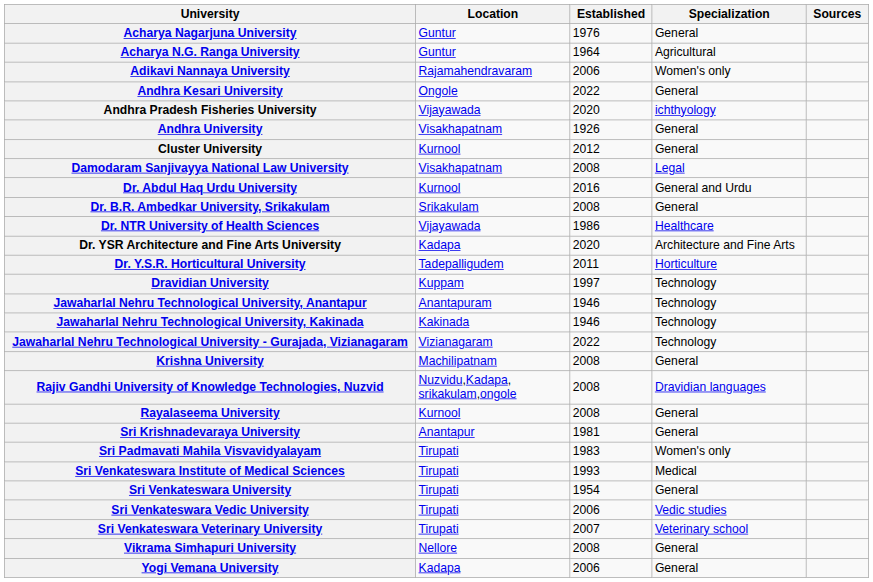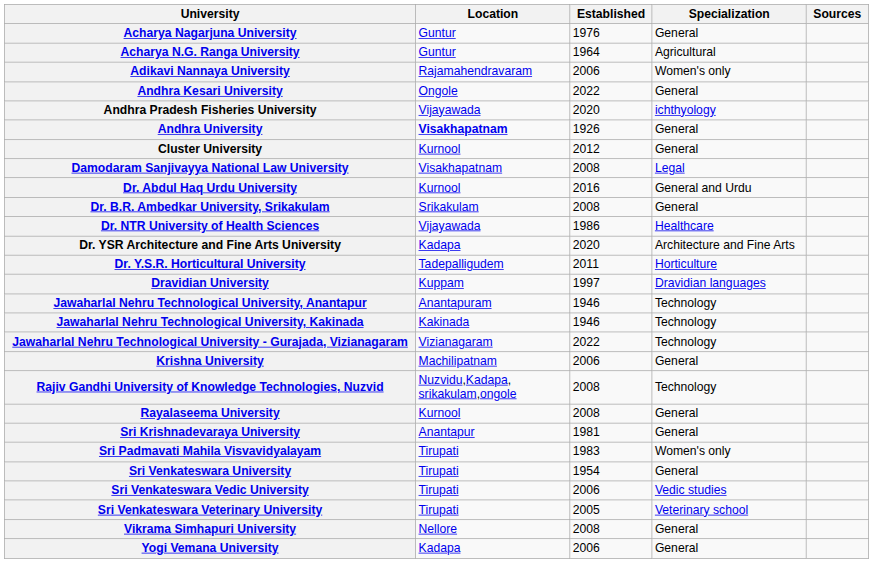 <table class="wikitable sortable collapsible plainrowheaders static-row-numbers" border="1" style="text-align:left; width:90%">
 <tr>
 <th scope="col" style="width: 40%;">University</th>
 <th scope="col" style="width: 15%;">Location</th>
 <th scope="col" style="width: 5%;">Established</th>
 <th scope="col" style="width: 15%;">Specialization</th>
 <th scope="col" style="width: 5%;" class="unsortable">Sources</th>
 </tr>
 <tr>
 <th scope="row"><a href='#'>Acharya Nagarjuna University</a></th>
 <td><a href='#'>Guntur</a></td>
 <td>1976</td>
 <td>General</td>
 <td></td>
 </tr>
 <tr>
 <th scope="row"><a href='#'>Acharya N.G. Ranga University</a></th>
 <td><a href='#'>Guntur</a></td>
 <td>1964</td>
 <td>Agricultural</td>
 <td></td>
 </tr>
 <tr>
 <th scope="row"><a href='#'>Adikavi Nannaya University</a></th>
 <td><a href='#'>Rajamahendravaram</a></td>
 <td>2006</td>
 <td>Women's only</td>
 <td></td>
 </tr>
 <tr>
 <th scope="row"><a href='#'>Andhra Kesari University</a></th>
 <td><a href='#'>Ongole</a></td>
 <td>2022</td>
 <td>General</td>
 <td></td>
 </tr>
 <tr>
 <th scope="row">Andhra Pradesh Fisheries University</th>
 <td><a href='#'>Vijayawada</a></td>
 <td>2020</td>
 <td><a href='#'>ichthyology</a></td>
 <td></td>
 </tr>
 <tr>
 <th scope="row"><a href='#'>Andhra University</a></th>
-<td><a href='#'>Visakhapatnam</a></td>
+<td><strong><a href='#'>Visakhapatnam</a></strong></td>
 <td>1926</td>
 <td>General</td>
 <td></td>
 </tr>
 <tr>
 <th scope="row">Cluster University</th>
 <td><a href='#'>Kurnool</a></td>
 <td>2012</td>
 <td>General</td>
 <td></td>
 </tr>
 <tr>
 <th scope="row"><a href='#'>Damodaram Sanjivayya National Law University</a></th>
 <td><a href='#'>Visakhapatnam</a></td>
 <td>2008</td>
 <td><a href='#'>Legal</a></td>
 <td></td>
 </tr>
 <tr>
 <th scope="row"><a href='#'>Dr. Abdul Haq Urdu University</a></th>
 <td><a href='#'>Kurnool</a></td>
 <td>2016</td>
 <td>General and Urdu</td>
 <td></td>
 </tr>
 <tr>
 <th scope="row"><a href='#'>Dr. B.R. Ambedkar University, Srikakulam</a></th>
 <td><a href='#'>Srikakulam</a></td>
 <td>2008</td>
 <td>General</td>
 <td></td>
 </tr>
 <tr>
 <th scope="row"><a href='#'>Dr. NTR University of Health Sciences</a></th>
 <td><a href='#'>Vijayawada</a></td>
 <td>1986</td>
 <td><a href='#'>Healthcare</a></td>
 <td></td>
 </tr>
 <tr>
 <th scope="row">Dr. YSR Architecture and Fine Arts University</th>
 <td><a href='#'>Kadapa</a></td>
 <td>2020</td>
 <td>Architecture and Fine Arts</td>
 <td></td>
 </tr>
 <tr>
 <th scope="row"><a href='#'>Dr. Y.S.R. Horticultural University</a></th>
 <td><a href='#'>Tadepalligudem</a></td>
 <td>2011</td>
 <td><a href='#'>Horticulture</a></td>
 <td></td>
 </tr>
 <tr>
 <th scope="row"><a href='#'>Dravidian University</a></th>
 <td><a href='#'>Kuppam</a></td>
 <td>1997</td>
-<td>Technology</td>
+<td><a href='#'>Dravidian languages</a></td>
 <td></td>
 </tr>
 <tr>
 <th scope="row"><a href='#'>Jawaharlal Nehru Technological University, Anantapur</a></th>
 <td><a href='#'>Anantapuram</a></td>
 <td>1946</td>
 <td>Technology</td>
 <td></td>
 </tr>
 <tr>
 <th scope="row"><a href='#'>Jawaharlal Nehru Technological University, Kakinada</a></th>
 <td><a href='#'>Kakinada</a></td>
 <td>1946</td>
 <td>Technology</td>
 <td></td>
 </tr>
 <tr>
 <th scope="row"><a href='#'>Jawaharlal Nehru Technological University - Gurajada, Vizianagaram</a></th>
 <td><a href='#'>Vizianagaram</a></td>
 <td>2022</td>
 <td>Technology</td>
 <td></td>
 </tr>
 <tr>
 <th scope="row"><a href='#'>Krishna University</a></th>
 <td><a href='#'>Machilipatnam</a></td>
-<td>2008</td>
+<td>2006</td>
 <td>General</td>
 <td></td>
 </tr>
 <tr>
 <th scope="row"><a href='#'>Rajiv Gandhi University of Knowledge Technologies, Nuzvid</a></th>
 <td><a href='#'>Nuzvidu</a>,<a href='#'>Kadapa</a>,<br><a href='#'>srikakulam</a>,<a href='#'>ongole</a></td>
 <td>2008</td>
-<td><a href='#'>Dravidian languages</a></td>
+<td>Technology</td>
 <td></td>
 </tr>
 <tr>
 <th scope="row"><a href='#'>Rayalaseema University</a></th>
 <td><a href='#'>Kurnool</a></td>
 <td>2008</td>
 <td>General</td>
 <td></td>
 </tr>
 <tr>
 <th scope="row"><a href='#'>Sri Krishnadevaraya University</a></th>
 <td><a href='#'>Anantapur</a></td>
 <td>1981</td>
 <td>General</td>
 <td></td>
 </tr>
 <tr>
 <th scope="row"><a href='#'>Sri Padmavati Mahila Visvavidyalayam</a></th>
 <td><a href='#'>Tirupati</a></td>
 <td>1983</td>
 <td>Women's only</td>
 <td></td>
 </tr>
 <tr>
-<th scope="row"><a href='#'>Sri Venkateswara Institute of Medical Sciences</a></th>
-<td><a href='#'>Tirupati</a></td>
-<td>1993</td>
-<td>Medical</td>
-<td></td>
-</tr>
-<tr>
 <th scope="row"><a href='#'>Sri Venkateswara University</a></th>
 <td><a href='#'>Tirupati</a></td>
 <td>1954</td>
 <td>General</td>
 <td></td>
 </tr>
 <tr>
 <th scope="row"><a href='#'>Sri Venkateswara Vedic University</a></th>
 <td><a href='#'>Tirupati</a></td>
 <td>2006</td>
 <td><a href='#'>Vedic studies</a></td>
 <td></td>
 </tr>
 <tr>
 <th scope="row"><a href='#'>Sri Venkateswara Veterinary University</a></th>
 <td><a href='#'>Tirupati</a></td>
-<td>2007</td>
+<td>2005</td>
 <td><a href='#'>Veterinary school</a></td>
 <td></td>
 </tr>
 <tr>
 <th scope="row"><a href='#'>Vikrama Simhapuri University</a></th>
 <td><a href='#'>Nellore</a></td>
 <td>2008</td>
 <td>General</td>
 <td></td>
 </tr>
 <tr>
 <th scope="row"><a href='#'>Yogi Vemana University</a></th>
 <td><a href='#'>Kadapa</a></td>
 <td>2006</td>
 <td>General</td>
 <td></td>
 </tr>
 </table>
